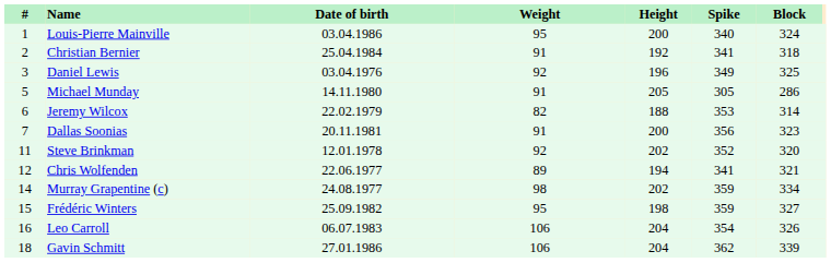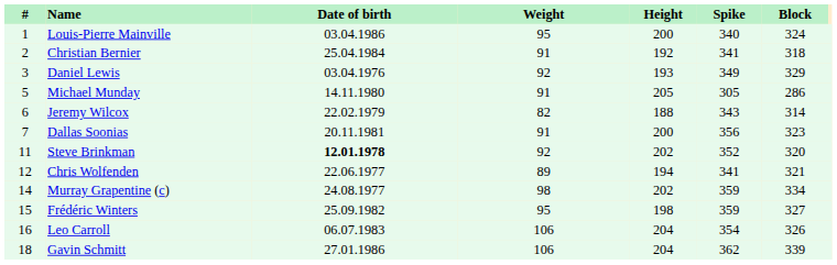 <table border=0 cellpadding=2 cellspacing=0  |- bgcolor=#FFECCE style="text-align:center; font-size:90%;" width=100%>
 <tr bgcolor=#BBF0C9>
 <th width=5%>#</th>
 <th width=25% align=left>Name</th>
 <th width=25%>Date of birth</th>
 <th width=21%>Weight</th>
 <th width=8%>Height</th>
 <th width=8%>Spike</th>
 <th width=8%>Block</th>
 </tr>
 <tr bgcolor=#E7FAEC>
 <td>1</td>
 <td align=left><a href='#'>Louis-Pierre Mainville</a></td>
 <td>03.04.1986</td>
 <td>95</td>
 <td>200</td>
 <td>340</td>
 <td>324</td>
 <td></td>
 </tr>
 <tr bgcolor=#E7FAEC>
 <td>2</td>
 <td align=left><a href='#'>Christian Bernier</a></td>
 <td>25.04.1984</td>
 <td>91</td>
 <td>192</td>
 <td>341</td>
 <td>318</td>
 <td></td>
 </tr>
 <tr bgcolor=#E7FAEC>
 <td>3</td>
 <td align=left><a href='#'>Daniel Lewis</a></td>
 <td>03.04.1976</td>
 <td>92</td>
-<td>196</td>
+<td>193</td>
 <td>349</td>
-<td>325</td>
+<td>329</td>
 <td></td>
 </tr>
 <tr bgcolor=#E7FAEC>
 <td>5</td>
 <td align=left><a href='#'>Michael Munday</a></td>
 <td>14.11.1980</td>
 <td>91</td>
 <td>205</td>
 <td>305</td>
 <td>286</td>
 <td></td>
 </tr>
 <tr bgcolor=#E7FAEC>
 <td>6</td>
 <td align=left><a href='#'>Jeremy Wilcox</a></td>
 <td>22.02.1979</td>
 <td>82</td>
 <td>188</td>
-<td>353</td>
+<td>343</td>
 <td>314</td>
 <td></td>
 </tr>
 <tr bgcolor=#E7FAEC>
 <td>7</td>
 <td align=left><a href='#'>Dallas Soonias</a></td>
 <td>20.11.1981</td>
 <td>91</td>
 <td>200</td>
 <td>356</td>
 <td>323</td>
 <td></td>
 </tr>
 <tr bgcolor=#E7FAEC>
 <td>11</td>
 <td align=left><a href='#'>Steve Brinkman</a></td>
-<td>12.01.1978</td>
+<td><strong>12.01.1978</strong></td>
 <td>92</td>
 <td>202</td>
 <td>352</td>
 <td>320</td>
 <td></td>
 </tr>
 <tr bgcolor=#E7FAEC>
 <td>12</td>
 <td align=left><a href='#'>Chris Wolfenden</a></td>
 <td>22.06.1977</td>
 <td>89</td>
 <td>194</td>
 <td>341</td>
 <td>321</td>
 <td></td>
 </tr>
 <tr bgcolor=#E7FAEC>
 <td>14</td>
 <td align=left><a href='#'>Murray Grapentine</a> (<a href='#'>c</a>)</td>
 <td>24.08.1977</td>
 <td>98</td>
 <td>202</td>
 <td>359</td>
 <td>334</td>
 <td></td>
 </tr>
 <tr bgcolor=#E7FAEC>
 <td>15</td>
 <td align=left><a href='#'>Frédéric Winters</a></td>
 <td>25.09.1982</td>
 <td>95</td>
 <td>198</td>
 <td>359</td>
 <td>327</td>
 <td></td>
 </tr>
 <tr bgcolor=#E7FAEC>
 <td>16</td>
 <td align=left><a href='#'>Leo Carroll</a></td>
 <td>06.07.1983</td>
 <td>106</td>
 <td>204</td>
 <td>354</td>
 <td>326</td>
 <td></td>
 </tr>
 <tr bgcolor=#E7FAEC>
 <td>18</td>
 <td align=left><a href='#'>Gavin Schmitt</a></td>
 <td>27.01.1986</td>
 <td>106</td>
 <td>204</td>
 <td>362</td>
 <td>339</td>
 <td></td>
 </tr>
 </table>
